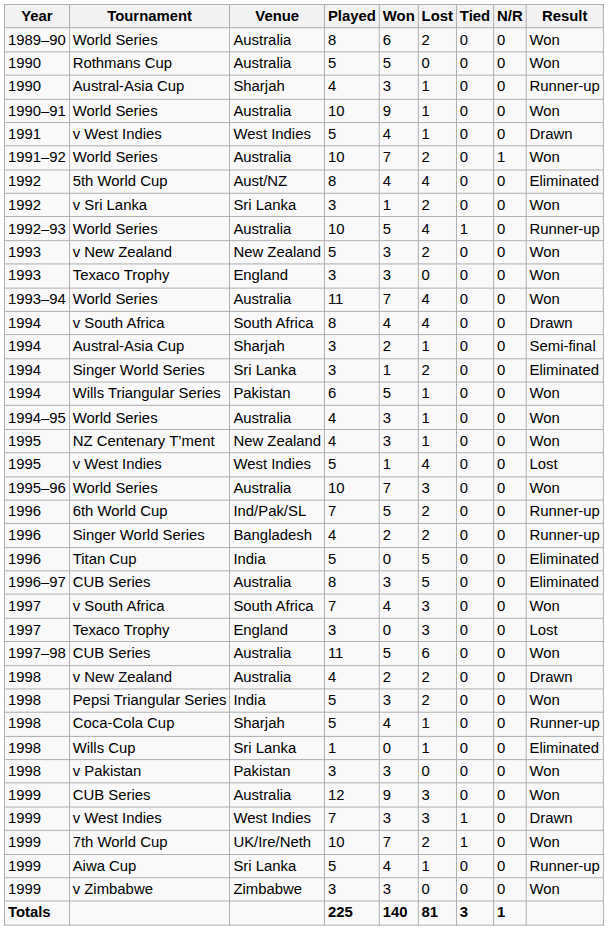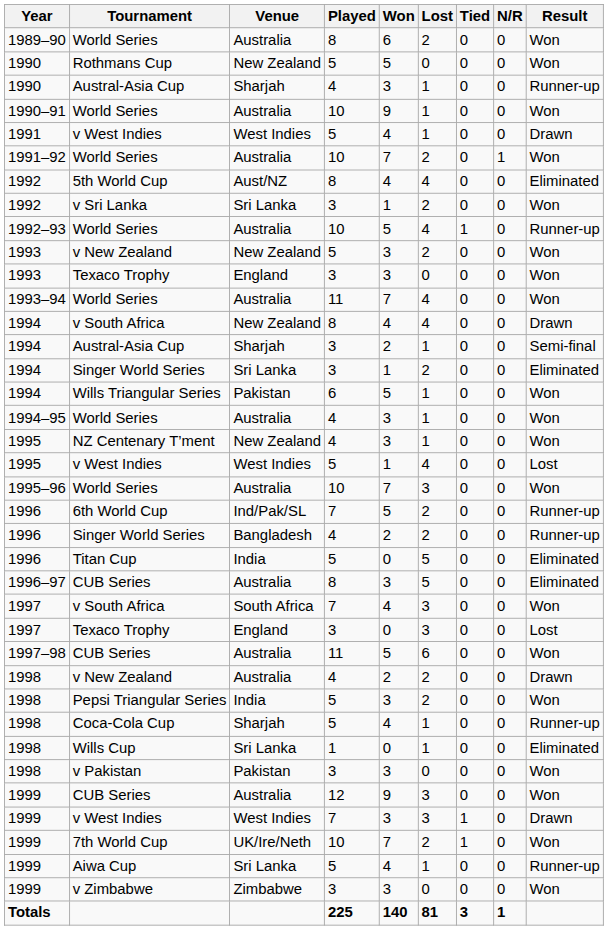 <table class="wikitable">
 <tr style="background:#efefef;">
 <th>Year</th>
 <th>Tournament</th>
 <th>Venue</th>
 <th>Played</th>
 <th>Won</th>
 <th>Lost</th>
 <th>Tied</th>
 <th>N/R</th>
 <th>Result</th>
 </tr>
 <tr>
 <td>1989–90</td>
 <td>World Series</td>
 <td>Australia</td>
 <td>8</td>
 <td>6</td>
 <td>2</td>
 <td>0</td>
 <td>0</td>
 <td>Won</td>
 </tr>
 <tr>
 <td>1990</td>
 <td>Rothmans Cup</td>
-<td>Australia</td>
+<td>New Zealand</td>
 <td>5</td>
 <td>5</td>
 <td>0</td>
 <td>0</td>
 <td>0</td>
 <td>Won</td>
 </tr>
 <tr>
 <td>1990</td>
 <td>Austral-Asia Cup</td>
 <td>Sharjah</td>
 <td>4</td>
 <td>3</td>
 <td>1</td>
 <td>0</td>
 <td>0</td>
 <td>Runner-up</td>
 </tr>
 <tr>
 <td>1990–91</td>
 <td>World Series</td>
 <td>Australia</td>
 <td>10</td>
 <td>9</td>
 <td>1</td>
 <td>0</td>
 <td>0</td>
 <td>Won</td>
 </tr>
 <tr>
 <td>1991</td>
 <td>v West Indies</td>
 <td>West Indies</td>
 <td>5</td>
 <td>4</td>
 <td>1</td>
 <td>0</td>
 <td>0</td>
 <td>Drawn</td>
 </tr>
 <tr>
 <td>1991–92</td>
 <td>World Series</td>
 <td>Australia</td>
 <td>10</td>
 <td>7</td>
 <td>2</td>
 <td>0</td>
 <td>1</td>
 <td>Won</td>
 </tr>
 <tr>
 <td>1992</td>
 <td>5th World Cup</td>
 <td>Aust/NZ</td>
 <td>8</td>
 <td>4</td>
 <td>4</td>
 <td>0</td>
 <td>0</td>
 <td>Eliminated</td>
 </tr>
 <tr>
 <td>1992</td>
 <td>v Sri Lanka</td>
 <td>Sri Lanka</td>
 <td>3</td>
 <td>1</td>
 <td>2</td>
 <td>0</td>
 <td>0</td>
 <td>Won</td>
 </tr>
 <tr>
 <td>1992–93</td>
 <td>World Series</td>
 <td>Australia</td>
 <td>10</td>
 <td>5</td>
 <td>4</td>
 <td>1</td>
 <td>0</td>
 <td>Runner-up</td>
 </tr>
 <tr>
 <td>1993</td>
 <td>v New Zealand</td>
 <td>New Zealand</td>
 <td>5</td>
 <td>3</td>
 <td>2</td>
 <td>0</td>
 <td>0</td>
 <td>Won</td>
 </tr>
 <tr>
 <td>1993</td>
 <td>Texaco Trophy</td>
 <td>England</td>
 <td>3</td>
 <td>3</td>
 <td>0</td>
 <td>0</td>
 <td>0</td>
 <td>Won</td>
 </tr>
 <tr>
 <td>1993–94</td>
 <td>World Series</td>
 <td>Australia</td>
 <td>11</td>
 <td>7</td>
 <td>4</td>
 <td>0</td>
 <td>0</td>
 <td>Won</td>
 </tr>
 <tr>
 <td>1994</td>
 <td>v South Africa</td>
-<td>South Africa</td>
+<td>New Zealand</td>
 <td>8</td>
 <td>4</td>
 <td>4</td>
 <td>0</td>
 <td>0</td>
 <td>Drawn</td>
 </tr>
 <tr>
 <td>1994</td>
 <td>Austral-Asia Cup</td>
 <td>Sharjah</td>
 <td>3</td>
 <td>2</td>
 <td>1</td>
 <td>0</td>
 <td>0</td>
 <td>Semi-final</td>
 </tr>
 <tr>
 <td>1994</td>
 <td>Singer World Series</td>
 <td>Sri Lanka</td>
 <td>3</td>
 <td>1</td>
 <td>2</td>
 <td>0</td>
 <td>0</td>
 <td>Eliminated</td>
 </tr>
 <tr>
 <td>1994</td>
 <td>Wills Triangular Series</td>
 <td>Pakistan</td>
 <td>6</td>
 <td>5</td>
 <td>1</td>
 <td>0</td>
 <td>0</td>
 <td>Won</td>
 </tr>
 <tr>
 <td>1994–95</td>
 <td>World Series</td>
 <td>Australia</td>
 <td>4</td>
 <td>3</td>
 <td>1</td>
 <td>0</td>
 <td>0</td>
 <td>Won</td>
 </tr>
 <tr>
 <td>1995</td>
 <td>NZ Centenary T’ment</td>
 <td>New Zealand</td>
 <td>4</td>
 <td>3</td>
 <td>1</td>
 <td>0</td>
 <td>0</td>
 <td>Won</td>
 </tr>
 <tr>
 <td>1995</td>
 <td>v West Indies</td>
 <td>West Indies</td>
 <td>5</td>
 <td>1</td>
 <td>4</td>
 <td>0</td>
 <td>0</td>
 <td>Lost</td>
 </tr>
 <tr>
 <td>1995–96</td>
 <td>World Series</td>
 <td>Australia</td>
 <td>10</td>
 <td>7</td>
 <td>3</td>
 <td>0</td>
 <td>0</td>
 <td>Won</td>
 </tr>
 <tr>
 <td>1996</td>
 <td>6th World Cup</td>
 <td>Ind/Pak/SL</td>
 <td>7</td>
 <td>5</td>
 <td>2</td>
 <td>0</td>
 <td>0</td>
 <td>Runner-up</td>
 </tr>
 <tr>
 <td>1996</td>
 <td>Singer World Series</td>
 <td>Bangladesh</td>
 <td>4</td>
 <td>2</td>
 <td>2</td>
 <td>0</td>
 <td>0</td>
 <td>Runner-up</td>
 </tr>
 <tr>
 <td>1996</td>
 <td>Titan Cup</td>
 <td>India</td>
 <td>5</td>
 <td>0</td>
 <td>5</td>
 <td>0</td>
 <td>0</td>
 <td>Eliminated</td>
 </tr>
 <tr>
 <td>1996–97</td>
 <td>CUB Series</td>
 <td>Australia</td>
 <td>8</td>
 <td>3</td>
 <td>5</td>
 <td>0</td>
 <td>0</td>
 <td>Eliminated</td>
 </tr>
 <tr>
 <td>1997</td>
 <td>v South Africa</td>
 <td>South Africa</td>
 <td>7</td>
 <td>4</td>
 <td>3</td>
 <td>0</td>
 <td>0</td>
 <td>Won</td>
 </tr>
 <tr>
 <td>1997</td>
 <td>Texaco Trophy</td>
 <td>England</td>
 <td>3</td>
 <td>0</td>
 <td>3</td>
 <td>0</td>
 <td>0</td>
 <td>Lost</td>
 </tr>
 <tr>
 <td>1997–98</td>
 <td>CUB Series</td>
 <td>Australia</td>
 <td>11</td>
 <td>5</td>
 <td>6</td>
 <td>0</td>
 <td>0</td>
 <td>Won</td>
 </tr>
 <tr>
 <td>1998</td>
 <td>v New Zealand</td>
 <td>Australia</td>
 <td>4</td>
 <td>2</td>
 <td>2</td>
 <td>0</td>
 <td>0</td>
 <td>Drawn</td>
 </tr>
 <tr>
 <td>1998</td>
 <td>Pepsi Triangular Series</td>
 <td>India</td>
 <td>5</td>
 <td>3</td>
 <td>2</td>
 <td>0</td>
 <td>0</td>
 <td>Won</td>
 </tr>
 <tr>
 <td>1998</td>
 <td>Coca-Cola Cup</td>
 <td>Sharjah</td>
 <td>5</td>
 <td>4</td>
 <td>1</td>
 <td>0</td>
 <td>0</td>
 <td>Runner-up</td>
 </tr>
 <tr>
 <td>1998</td>
 <td>Wills Cup</td>
 <td>Sri Lanka</td>
 <td>1</td>
 <td>0</td>
 <td>1</td>
 <td>0</td>
 <td>0</td>
 <td>Eliminated</td>
 </tr>
 <tr>
 <td>1998</td>
 <td>v Pakistan</td>
 <td>Pakistan</td>
 <td>3</td>
 <td>3</td>
 <td>0</td>
 <td>0</td>
 <td>0</td>
 <td>Won</td>
 </tr>
 <tr>
 <td>1999</td>
 <td>CUB Series</td>
 <td>Australia</td>
 <td>12</td>
 <td>9</td>
 <td>3</td>
 <td>0</td>
 <td>0</td>
 <td>Won</td>
 </tr>
 <tr>
 <td>1999</td>
 <td>v West Indies</td>
 <td>West Indies</td>
 <td>7</td>
 <td>3</td>
 <td>3</td>
 <td>1</td>
 <td>0</td>
 <td>Drawn</td>
 </tr>
 <tr>
 <td>1999</td>
 <td>7th World Cup</td>
 <td>UK/Ire/Neth</td>
 <td>10</td>
 <td>7</td>
 <td>2</td>
 <td>1</td>
 <td>0</td>
 <td>Won</td>
 </tr>
 <tr>
 <td>1999</td>
 <td>Aiwa Cup</td>
 <td>Sri Lanka</td>
 <td>5</td>
 <td>4</td>
 <td>1</td>
 <td>0</td>
 <td>0</td>
 <td>Runner-up</td>
 </tr>
 <tr>
 <td>1999</td>
 <td>v Zimbabwe</td>
 <td>Zimbabwe</td>
 <td>3</td>
 <td>3</td>
 <td>0</td>
 <td>0</td>
 <td>0</td>
 <td>Won</td>
 </tr>
 <tr>
 <td><strong>Totals</strong></td>
 <td></td>
 <td></td>
 <td><strong>225</strong></td>
 <td><strong>140</strong></td>
 <td><strong>81</strong></td>
 <td><strong>3</strong></td>
 <td><strong>1</strong></td>
 <td></td>
 </tr>
 </table>
